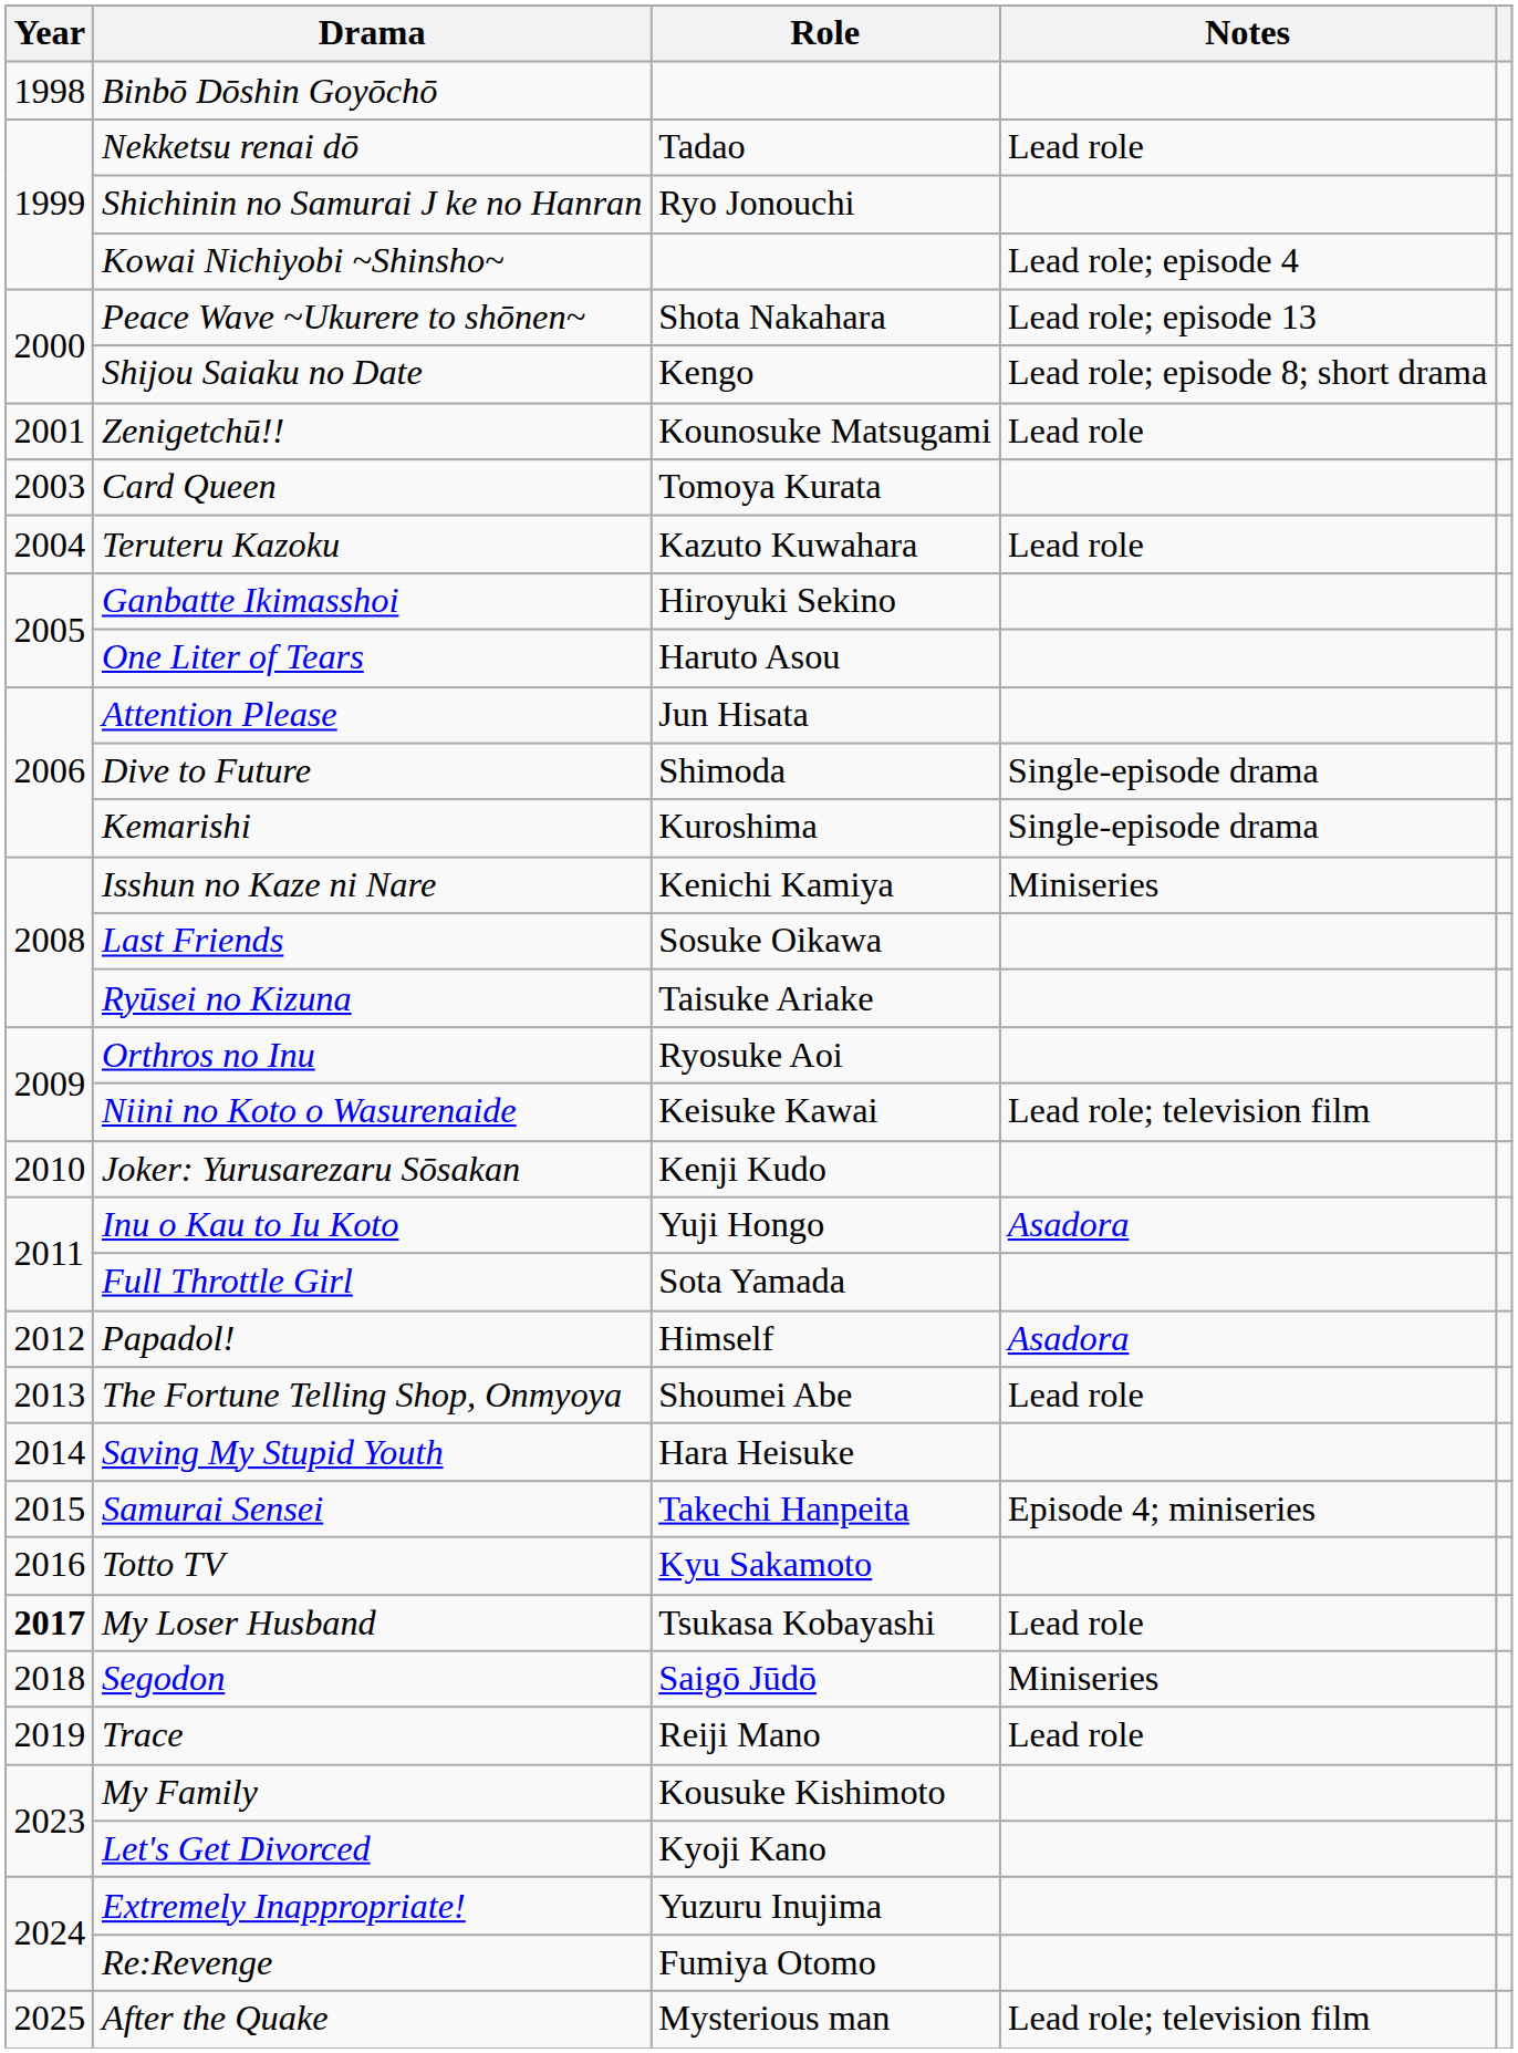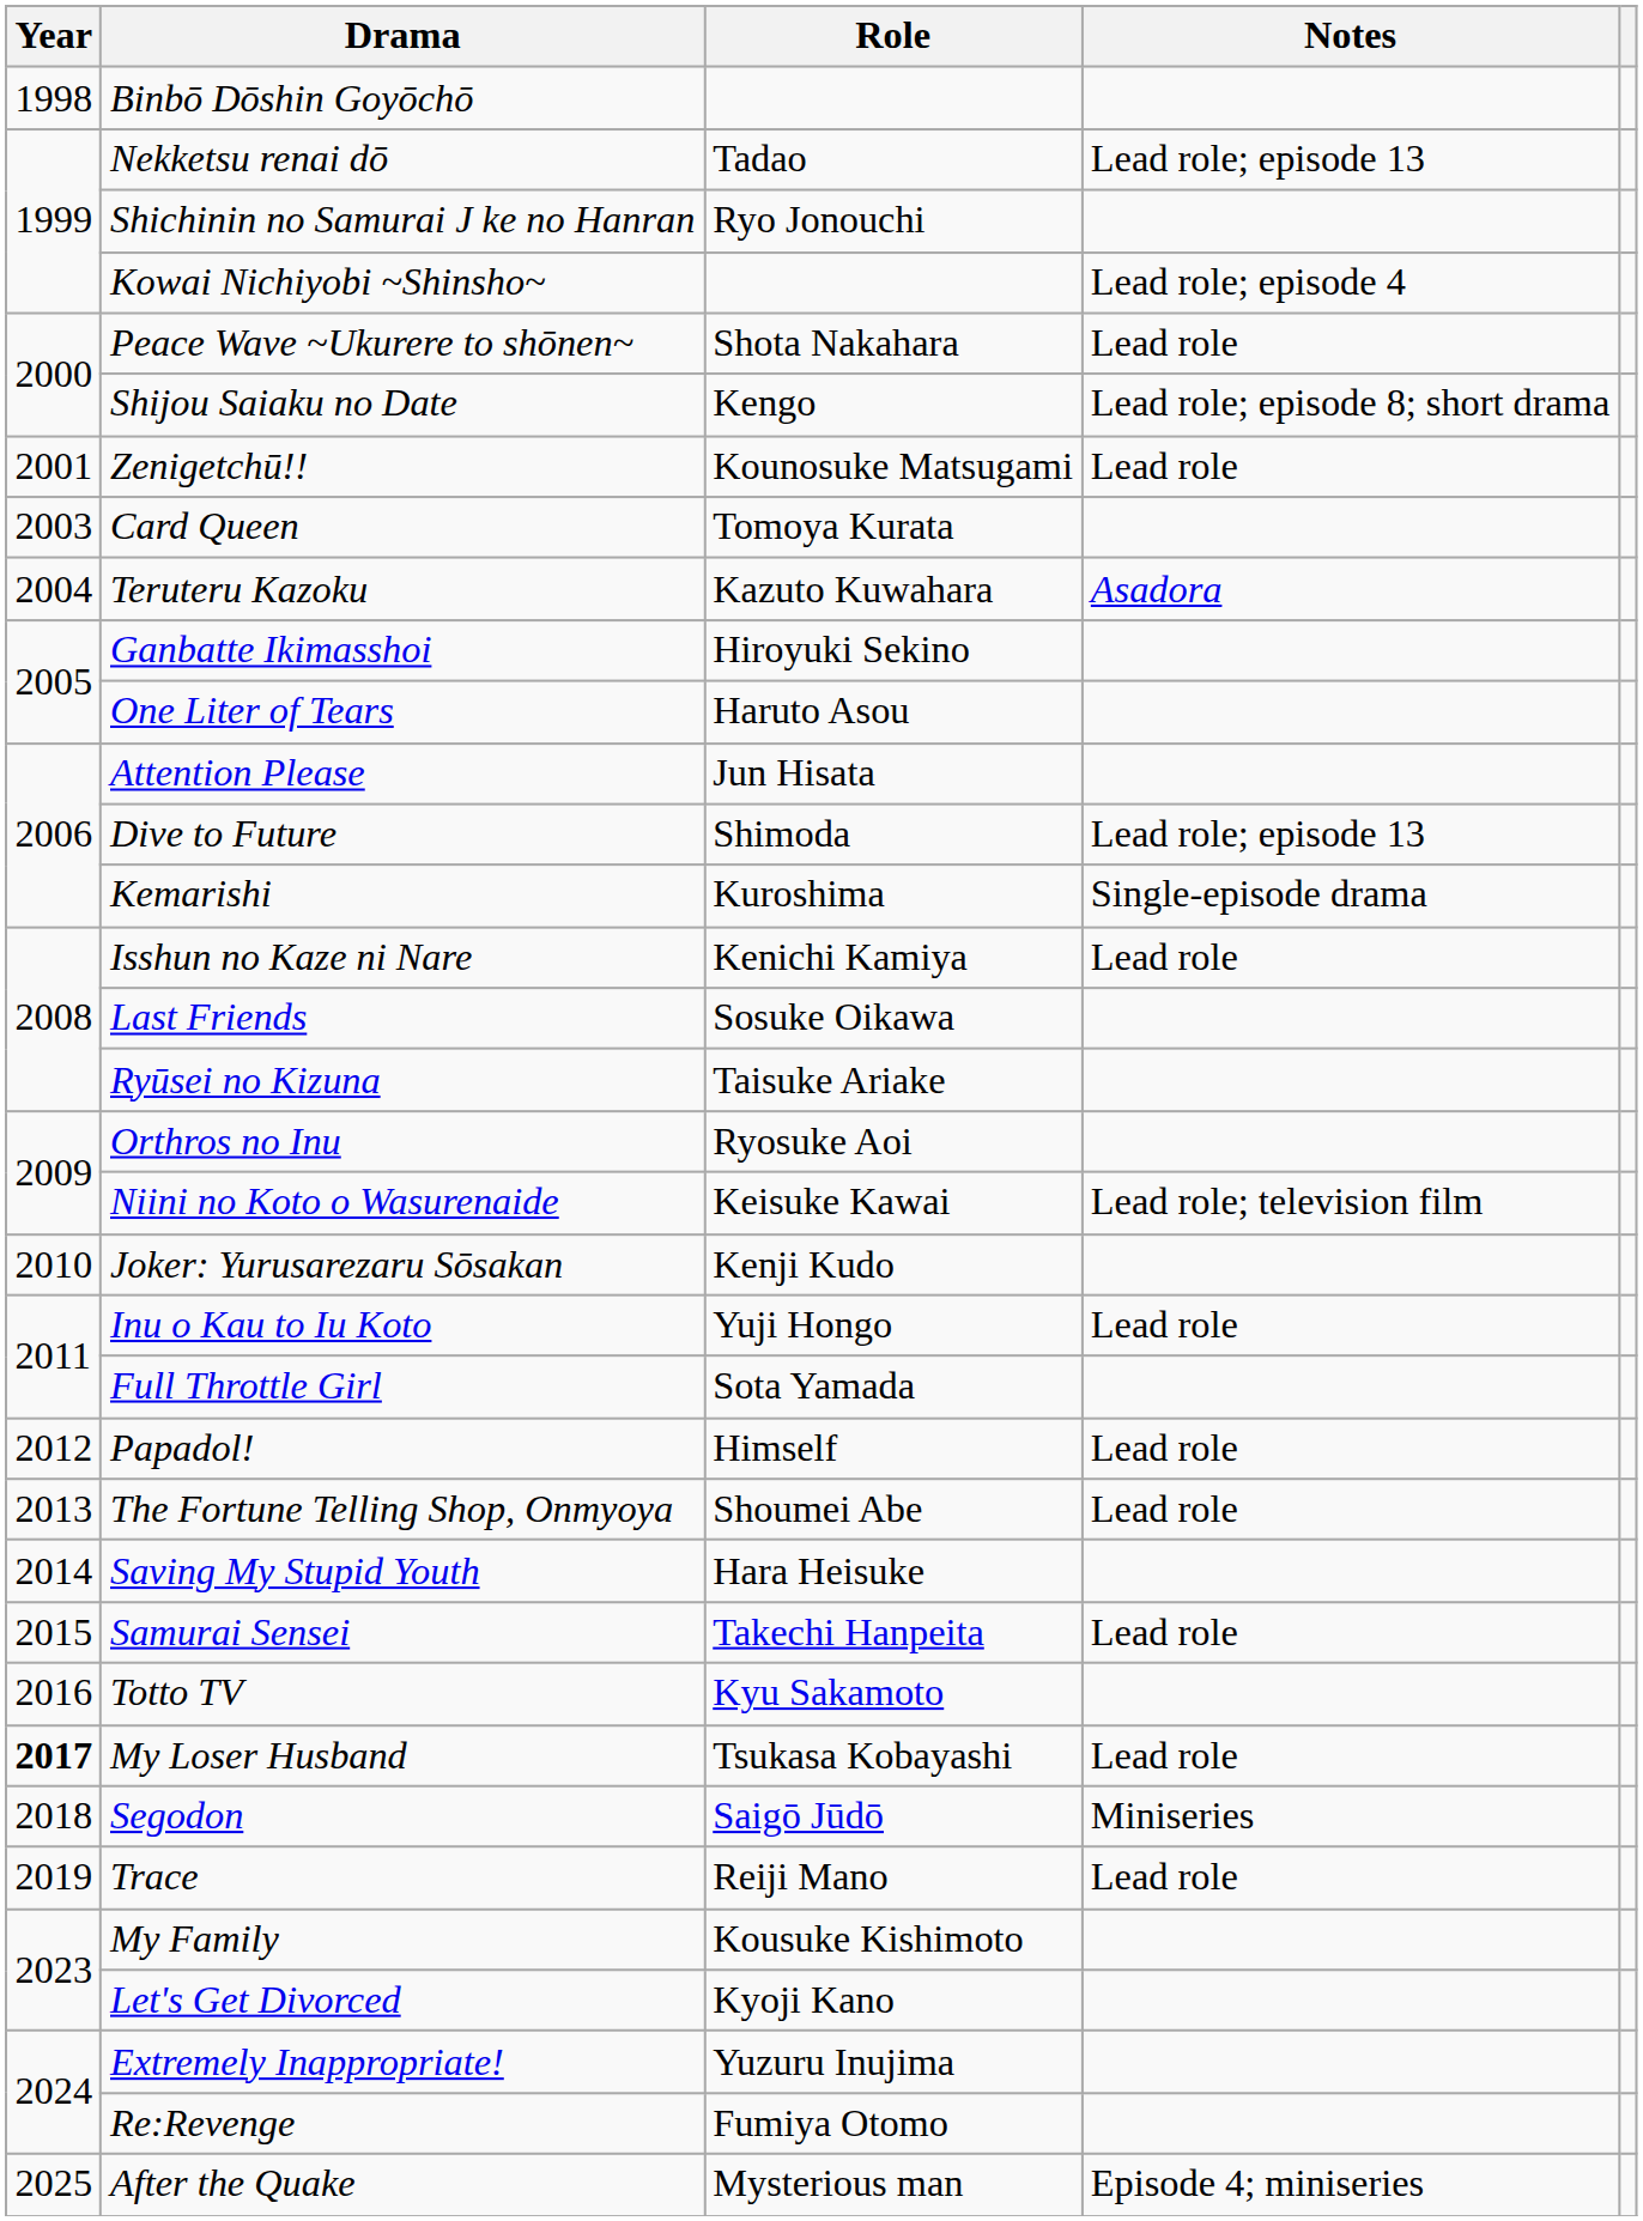 <table class="wikitable">
 <tr>
 <th>Year</th>
 <th>Drama</th>
 <th>Role</th>
 <th>Notes</th>
 <th></th>
 </tr>
 <tr>
 <td>1998</td>
 <td><em>Binbō Dōshin Goyōchō</em></td>
 <td></td>
 <td></td>
 <td></td>
 </tr>
 <tr>
 <td rowspan=3>1999</td>
 <td><em>Nekketsu renai dō</em></td>
 <td>Tadao</td>
-<td>Lead role</td>
+<td>Lead role; episode 13</td>
 <td></td>
 </tr>
 <tr>
 <td><em>Shichinin no Samurai J ke no Hanran</em></td>
 <td>Ryo Jonouchi</td>
 <td></td>
 <td></td>
 </tr>
 <tr>
 <td><em>Kowai Nichiyobi ~Shinsho~</em></td>
 <td></td>
 <td>Lead role; episode 4</td>
 <td></td>
 </tr>
 <tr>
 <td rowspan=2>2000</td>
 <td><em>Peace Wave ~Ukurere to shōnen~</em></td>
 <td>Shota Nakahara</td>
-<td>Lead role; episode 13</td>
+<td>Lead role</td>
 <td></td>
 </tr>
 <tr>
 <td><em>Shijou Saiaku no Date</em></td>
 <td>Kengo</td>
 <td>Lead role; episode 8; short drama</td>
 <td></td>
 </tr>
 <tr>
 <td>2001</td>
 <td><em>Zenigetchū!!</em></td>
 <td>Kounosuke Matsugami</td>
 <td>Lead role</td>
 <td></td>
 </tr>
 <tr>
 <td>2003</td>
 <td><em>Card Queen</em></td>
 <td>Tomoya Kurata</td>
 <td></td>
 <td></td>
 </tr>
 <tr>
 <td>2004</td>
 <td><em>Teruteru Kazoku</em></td>
 <td>Kazuto Kuwahara</td>
-<td>Lead role</td>
+<td><em><a href='#'>Asadora</a></em></td>
 <td></td>
 </tr>
 <tr>
 <td rowspan=2>2005</td>
 <td><em><a href='#'>Ganbatte Ikimasshoi</a></em></td>
 <td>Hiroyuki Sekino</td>
 <td></td>
 <td></td>
 </tr>
 <tr>
 <td><em><a href='#'>One Liter of Tears</a></em></td>
 <td>Haruto  Asou</td>
 <td></td>
 <td></td>
 </tr>
 <tr>
 <td rowspan=3>2006</td>
 <td><em><a href='#'>Attention Please</a></em></td>
 <td>Jun Hisata</td>
 <td></td>
 <td></td>
 </tr>
 <tr>
 <td><em>Dive to Future</em></td>
 <td>Shimoda</td>
-<td>Single-episode drama</td>
+<td>Lead role; episode 13</td>
 <td></td>
 </tr>
 <tr>
 <td><em>Kemarishi</em></td>
 <td>Kuroshima</td>
 <td>Single-episode drama</td>
 <td></td>
 </tr>
 <tr>
 <td rowspan=3>2008</td>
 <td><em>Isshun no Kaze ni Nare</em></td>
 <td>Kenichi Kamiya</td>
-<td>Miniseries</td>
+<td>Lead role</td>
 <td></td>
 </tr>
 <tr>
 <td><em><a href='#'>Last Friends</a></em></td>
 <td>Sosuke Oikawa</td>
 <td></td>
 <td></td>
 </tr>
 <tr>
 <td><em><a href='#'>Ryūsei no Kizuna</a></em></td>
 <td>Taisuke Ariake</td>
 <td></td>
 <td></td>
 </tr>
 <tr>
 <td rowspan=2>2009</td>
 <td><em><a href='#'>Orthros no Inu</a></em></td>
 <td>Ryosuke Aoi</td>
 <td></td>
 <td></td>
 </tr>
 <tr>
 <td><em><a href='#'>Niini no Koto o Wasurenaide</a></em></td>
 <td>Keisuke Kawai</td>
 <td>Lead role; television film</td>
 <td></td>
 </tr>
 <tr>
 <td>2010</td>
 <td><em>Joker: Yurusarezaru Sōsakan</em></td>
 <td>Kenji Kudo</td>
 <td></td>
 <td></td>
 </tr>
 <tr>
 <td rowspan=2>2011</td>
 <td><em><a href='#'>Inu o Kau to Iu Koto</a></em></td>
 <td>Yuji Hongo</td>
-<td><em><a href='#'>Asadora</a></em></td>
+<td>Lead role</td>
 <td></td>
 </tr>
 <tr>
 <td><em><a href='#'>Full Throttle Girl</a></em></td>
 <td>Sota Yamada</td>
 <td></td>
 <td></td>
 </tr>
 <tr>
 <td>2012</td>
 <td><em>Papadol!</em></td>
 <td>Himself</td>
-<td><em><a href='#'>Asadora</a></em></td>
+<td>Lead role</td>
 <td></td>
 </tr>
 <tr>
 <td>2013</td>
 <td><em>The Fortune Telling Shop, Onmyoya</em></td>
 <td>Shoumei Abe</td>
 <td>Lead role</td>
 <td></td>
 </tr>
 <tr>
 <td>2014</td>
 <td><em><a href='#'>Saving My Stupid Youth</a></em></td>
 <td>Hara Heisuke</td>
 <td></td>
 <td></td>
 </tr>
 <tr>
 <td>2015</td>
 <td><em><a href='#'>Samurai Sensei</a></em></td>
 <td><a href='#'>Takechi Hanpeita</a></td>
-<td>Episode 4; miniseries</td>
+<td>Lead role</td>
 <td></td>
 </tr>
 <tr>
 <td>2016</td>
 <td><em>Totto TV</em></td>
 <td><a href='#'>Kyu Sakamoto</a></td>
 <td></td>
 <td></td>
 </tr>
 <tr>
 <td><strong>2017</strong></td>
 <td><em>My Loser Husband</em></td>
 <td>Tsukasa Kobayashi</td>
 <td>Lead role</td>
 <td></td>
 </tr>
 <tr>
 <td>2018</td>
 <td><em><a href='#'>Segodon</a></em></td>
 <td><a href='#'>Saigō Jūdō</a></td>
 <td>Miniseries</td>
 <td></td>
 </tr>
 <tr>
 <td>2019</td>
 <td><em>Trace</em></td>
 <td>Reiji Mano</td>
 <td>Lead role</td>
 <td></td>
 </tr>
 <tr>
 <td rowspan=2>2023</td>
 <td><em>My Family</em></td>
 <td>Kousuke Kishimoto</td>
 <td></td>
 <td></td>
 </tr>
 <tr>
 <td><em><a href='#'>Let's Get Divorced</a></em></td>
 <td>Kyoji Kano</td>
 <td></td>
 <td></td>
 </tr>
 <tr>
 <td rowspan=2>2024</td>
 <td><em><a href='#'>Extremely Inappropriate!</a></em></td>
 <td>Yuzuru Inujima</td>
 <td></td>
 <td></td>
 </tr>
 <tr>
 <td><em>Re:Revenge</em></td>
 <td>Fumiya Otomo</td>
 <td></td>
 <td></td>
 </tr>
 <tr>
 <td>2025</td>
 <td><em>After the Quake</em></td>
 <td>Mysterious man</td>
-<td>Lead role; television film</td>
+<td>Episode 4; miniseries</td>
 <td></td>
 </tr>
 <tr>
 </tr>
 </table>
